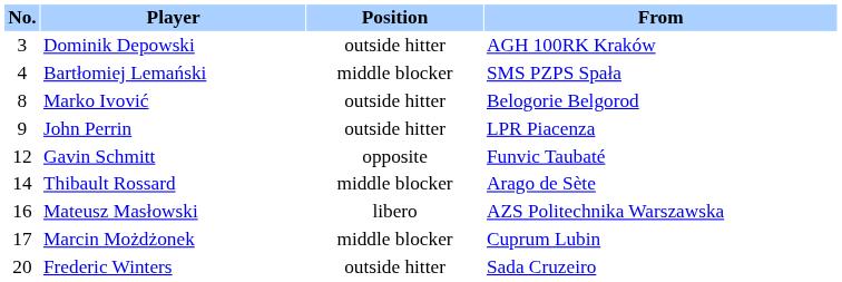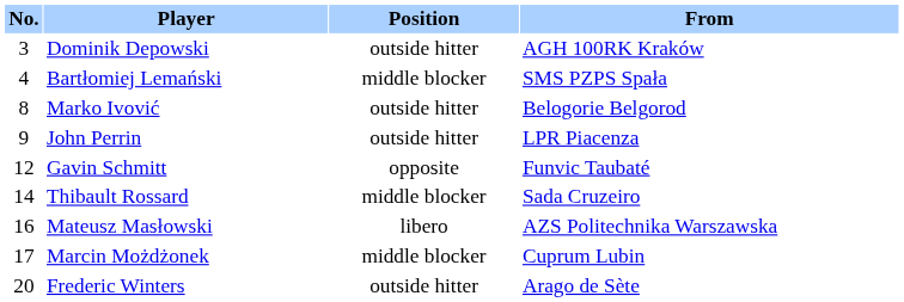 <table border="0" cellspacing="1" cellpadding="2">
 <tr bgcolor=#AAD0FF>
 <th width=4%>No.</th>
 <th width=30%>Player</th>
 <th width=20%>Position</th>
 <th width=40%>From</th>
 </tr>
 <tr>
 <td align=center>3</td>
 <td> <a href='#'>Dominik Depowski</a></td>
 <td align=center>outside hitter</td>
 <td><a href='#'>AGH 100RK Kraków</a></td>
 </tr>
 <tr>
 <td align=center>4</td>
 <td> <a href='#'>Bartłomiej Lemański</a></td>
 <td align=center>middle blocker</td>
 <td><a href='#'>SMS PZPS Spała</a></td>
 </tr>
 <tr>
 <td align=center>8</td>
 <td> <a href='#'>Marko Ivović</a></td>
 <td align=center>outside hitter</td>
 <td><a href='#'>Belogorie Belgorod</a></td>
 </tr>
 <tr>
 <td align=center>9</td>
 <td> <a href='#'>John Perrin</a></td>
 <td align=center>outside hitter</td>
 <td><a href='#'>LPR Piacenza</a></td>
 </tr>
 <tr>
 <td align=center>12</td>
 <td> <a href='#'>Gavin Schmitt</a></td>
 <td align=center>opposite</td>
 <td><a href='#'>Funvic Taubaté</a></td>
 </tr>
 <tr>
 <td align=center>14</td>
 <td> <a href='#'>Thibault Rossard</a></td>
 <td align=center>middle blocker</td>
-<td><a href='#'>Arago de Sète</a></td>
+<td><a href='#'>Sada Cruzeiro</a></td>
 </tr>
 <tr>
 <td align=center>16</td>
 <td> <a href='#'>Mateusz Masłowski</a></td>
 <td align=center>libero</td>
 <td><a href='#'>AZS Politechnika Warszawska</a></td>
 </tr>
 <tr>
 <td align=center>17</td>
 <td> <a href='#'>Marcin Możdżonek</a></td>
 <td align=center>middle blocker</td>
 <td><a href='#'>Cuprum Lubin</a></td>
 </tr>
 <tr>
 <td align=center>20</td>
 <td> <a href='#'>Frederic Winters</a></td>
 <td align=center>outside hitter</td>
-<td><a href='#'>Sada Cruzeiro</a></td>
+<td><a href='#'>Arago de Sète</a></td>
 </tr>
 <tr>
 </tr>
 </table>
